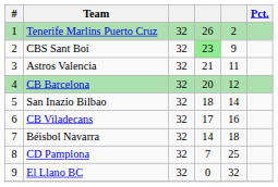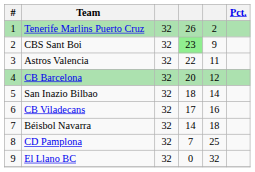 <table class="wikitable" style="text-align:center;">
 <tr>
 <th width=20>#</th>
 <th width=200>Team</th>
 <th width=30></th>
 <th width=30></th>
 <th width=30></th>
 <th width=30><a href='#'>Pct.</a></th>
 </tr>
 <tr style="background: #ACE1AF">
 <td>1</td>
 <td align=left><a href='#'>Tenerife Marlins Puerto Cruz</a></td>
 <td>32</td>
 <td>26</td>
 <td>2</td>
 <td><strong></strong></td>
 </tr>
 <tr>
 <td>2</td>
 <td align=left>CBS Sant Boi</td>
 <td>32</td>
 <td style="background: lightgreen;">23</td>
 <td>9</td>
 <td><strong></strong></td>
 </tr>
 <tr>
 <td>3</td>
 <td align=left>Astros Valencia</td>
 <td>32</td>
-<td>21</td>
+<td>22</td>
 <td>11</td>
 <td><strong></strong></td>
 </tr>
 <tr style="background: #ACE1AF">
 <td>4</td>
 <td align=left><a href='#'>CB Barcelona</a></td>
 <td>32</td>
 <td>20</td>
 <td>12</td>
 <td><strong></strong></td>
 </tr>
 <tr>
 <td>5</td>
 <td align=left>San Inazio Bilbao</td>
 <td>32</td>
 <td>18</td>
 <td>14</td>
 <td><strong></strong></td>
 </tr>
 <tr>
 <td>6</td>
 <td align=left><a href='#'>CB Viladecans</a></td>
 <td>32</td>
 <td>17</td>
 <td>16</td>
 <td><strong></strong></td>
 </tr>
 <tr>
 <td>7</td>
 <td align=left>Béisbol Navarra</td>
 <td>32</td>
 <td>14</td>
 <td>18</td>
 <td><strong></strong></td>
 </tr>
 <tr>
 <td>8</td>
 <td align=left><a href='#'>CD Pamplona</a></td>
 <td>32</td>
 <td>7</td>
 <td>25</td>
 <td><strong></strong></td>
 </tr>
 <tr>
 <td>9</td>
 <td align=left><a href='#'>El Llano BC</a></td>
 <td>32</td>
 <td>0</td>
 <td>32</td>
 <td><strong></strong></td>
 </tr>
 <tr>
 </tr>
 </table>
